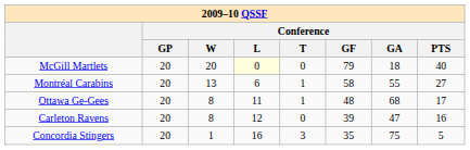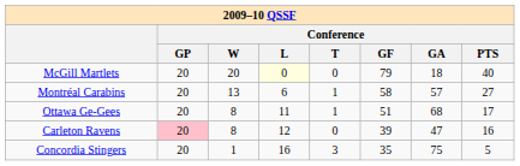 <table class=wikitable style="text-align:center; font-size:95%;" width=75%>
 <tr>
 <th colspan="15" style="background-color: #FFE6BD;">2009–10 <a href='#'>QSSF</a></th>
 </tr>
 <tr>
 <th rowspan="2" width="15%"></th>
 <th colspan="7">Conference</th>
 </tr>
 <tr>
 <th width="5%">GP</th>
 <th width="5%">W</th>
 <th width="5%">L</th>
 <th width="5%">T</th>
 <th width="5%">GF</th>
 <th width="5%">GA</th>
 <th width="5%">PTS</th>
 </tr>
 <tr align=center>
 <td><a href='#'>McGill Martlets</a></td>
 <td>20</td>
 <td>20</td>
 <td style="background: lightyellow;">0</td>
 <td>0</td>
 <td>79</td>
 <td>18</td>
 <td>40</td>
 </tr>
 <tr align=center>
 <td><a href='#'>Montréal Carabins</a></td>
 <td>20</td>
 <td>13</td>
 <td>6</td>
 <td>1</td>
 <td>58</td>
-<td>55</td>
+<td>57</td>
 <td>27</td>
 </tr>
 <tr align=center>
 <td><a href='#'>Ottawa Ge-Gees</a></td>
 <td>20</td>
 <td>8</td>
 <td>11</td>
 <td>1</td>
-<td>48</td>
+<td>51</td>
 <td>68</td>
 <td>17</td>
 </tr>
 <tr align=center>
 <td><a href='#'>Carleton Ravens</a></td>
-<td>20</td>
+<td style="background: pink;">20</td>
 <td>8</td>
 <td>12</td>
 <td>0</td>
 <td>39</td>
 <td>47</td>
 <td>16</td>
 </tr>
 <tr align=center>
 <td><a href='#'>Concordia Stingers</a></td>
 <td>20</td>
 <td>1</td>
 <td>16</td>
 <td>3</td>
 <td>35</td>
 <td>75</td>
 <td>5</td>
 </tr>
 </table>
